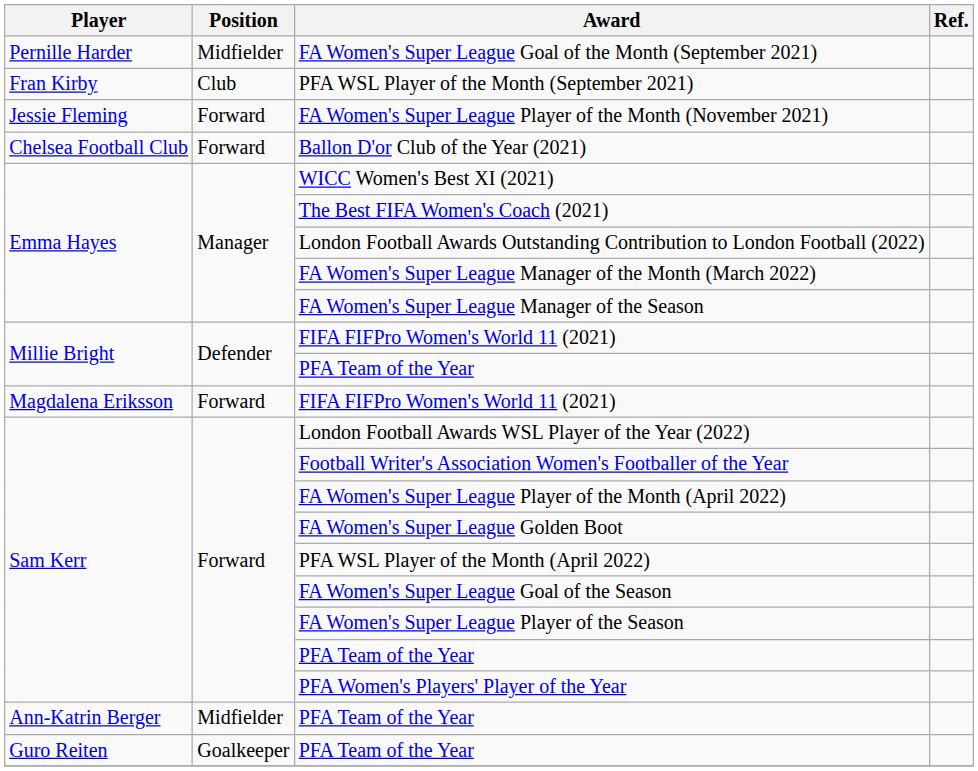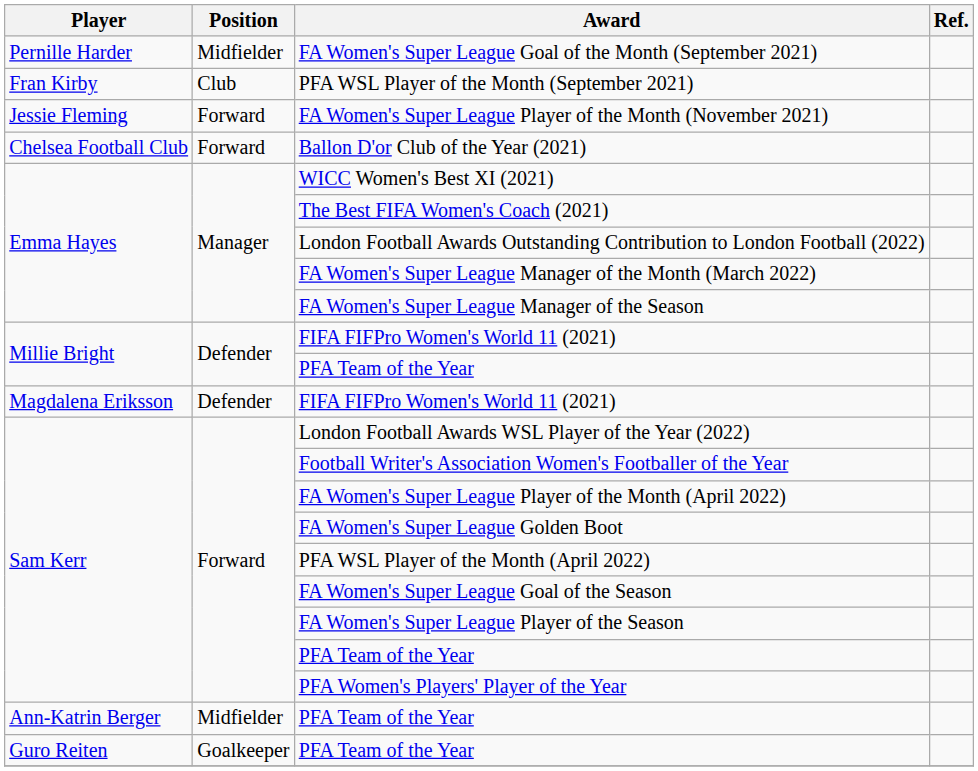 <table class="wikitable">
 <tr>
 <th>Player</th>
 <th>Position</th>
 <th>Award</th>
 <th>Ref.</th>
 </tr>
 <tr>
 <td> <a href='#'>Pernille Harder</a></td>
 <td>Midfielder</td>
 <td><a href='#'>FA Women's Super League</a> Goal of the Month (September 2021)</td>
 <td></td>
 </tr>
 <tr>
 <td> <a href='#'>Fran Kirby</a></td>
 <td>Club</td>
 <td>PFA WSL Player of the Month (September 2021)</td>
 <td></td>
 </tr>
 <tr>
 <td> <a href='#'>Jessie Fleming</a></td>
 <td>Forward</td>
 <td><a href='#'>FA Women's Super League</a> Player of the Month (November 2021)</td>
 <td></td>
 </tr>
 <tr>
 <td> <a href='#'>Chelsea Football Club</a></td>
 <td>Forward</td>
 <td><a href='#'>Ballon D'or</a> Club of the Year (2021)</td>
 <td></td>
 </tr>
 <tr>
 <td rowspan="5"> <a href='#'>Emma Hayes</a></td>
 <td rowspan="5">Manager</td>
 <td><a href='#'>WICC</a> Women's Best XI (2021)</td>
 <td></td>
 </tr>
 <tr>
 <td><a href='#'>The Best FIFA Women's Coach</a> (2021)</td>
 <td></td>
 </tr>
 <tr>
 <td>London Football Awards Outstanding Contribution to London Football (2022)</td>
 <td></td>
 </tr>
 <tr>
 <td><a href='#'>FA Women's Super League</a> Manager of the Month (March 2022)</td>
 <td></td>
 </tr>
 <tr>
 <td><a href='#'>FA Women's Super League</a> Manager of the Season</td>
 <td></td>
 </tr>
 <tr>
 <td rowspan="2"> <a href='#'>Millie Bright</a></td>
 <td rowspan="2">Defender</td>
 <td><a href='#'>FIFA FIFPro Women's World 11</a> (2021)</td>
 <td></td>
 </tr>
 <tr>
 <td><a href='#'>PFA Team of the Year</a></td>
 <td></td>
 </tr>
 <tr>
 <td> <a href='#'>Magdalena Eriksson</a></td>
-<td>Forward</td>
+<td>Defender</td>
 <td><a href='#'>FIFA FIFPro Women's World 11</a> (2021)</td>
 <td></td>
 </tr>
 <tr>
 <td rowspan="9"> <a href='#'>Sam Kerr</a></td>
 <td rowspan="9">Forward</td>
 <td>London Football Awards WSL Player of the Year (2022)</td>
 <td></td>
 </tr>
 <tr>
 <td><a href='#'>Football Writer's Association Women's Footballer of the Year</a></td>
 <td></td>
 </tr>
 <tr>
 <td><a href='#'>FA Women's Super League</a> Player of the Month (April 2022)</td>
 <td></td>
 </tr>
 <tr>
 <td><a href='#'>FA Women's Super League</a> Golden Boot</td>
 <td></td>
 </tr>
 <tr>
 <td>PFA WSL Player of the Month (April 2022)</td>
 <td></td>
 </tr>
 <tr>
 <td><a href='#'>FA Women's Super League</a> Goal of the Season</td>
 <td></td>
 </tr>
 <tr>
 <td><a href='#'>FA Women's Super League</a> Player of the Season</td>
 <td></td>
 </tr>
 <tr>
 <td><a href='#'>PFA Team of the Year</a></td>
 <td></td>
 </tr>
 <tr>
 <td><a href='#'>PFA Women's Players' Player of the Year</a></td>
 <td></td>
 </tr>
 <tr>
 <td> <a href='#'>Ann-Katrin Berger</a></td>
 <td>Midfielder</td>
 <td><a href='#'>PFA Team of the Year</a></td>
 <td></td>
 </tr>
 <tr>
 <td> <a href='#'>Guro Reiten</a></td>
 <td>Goalkeeper</td>
 <td><a href='#'>PFA Team of the Year</a></td>
 <td></td>
 </tr>
 <tr>
 </tr>
 </table>
